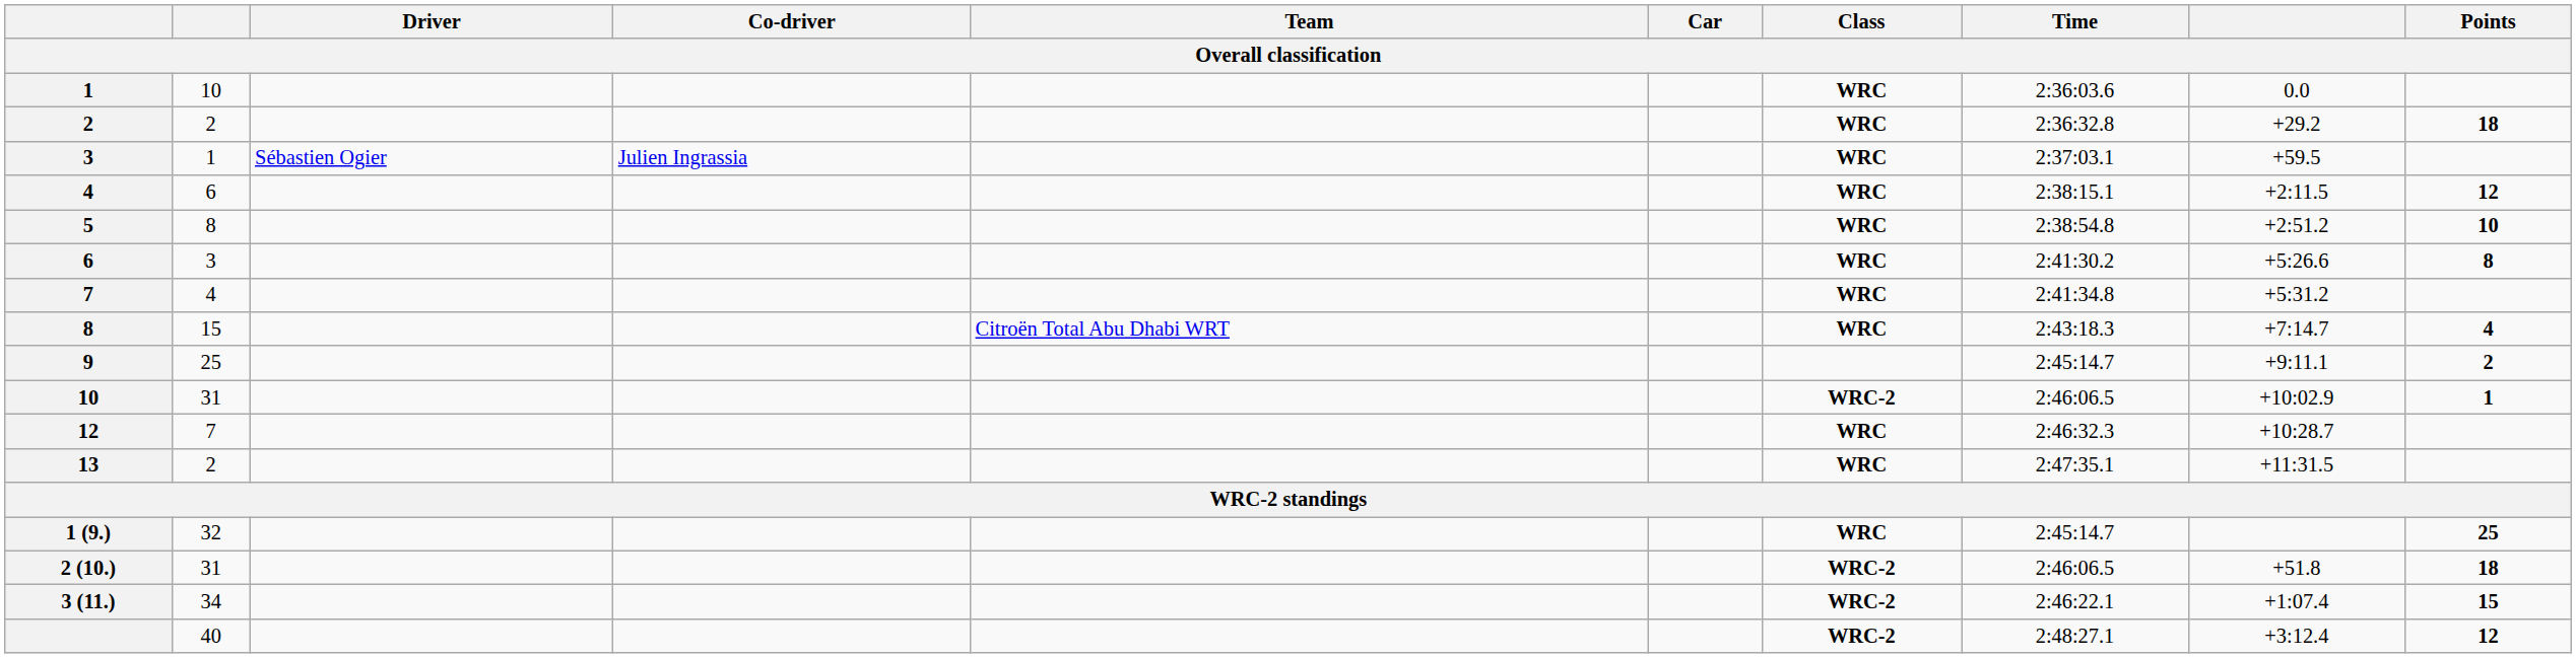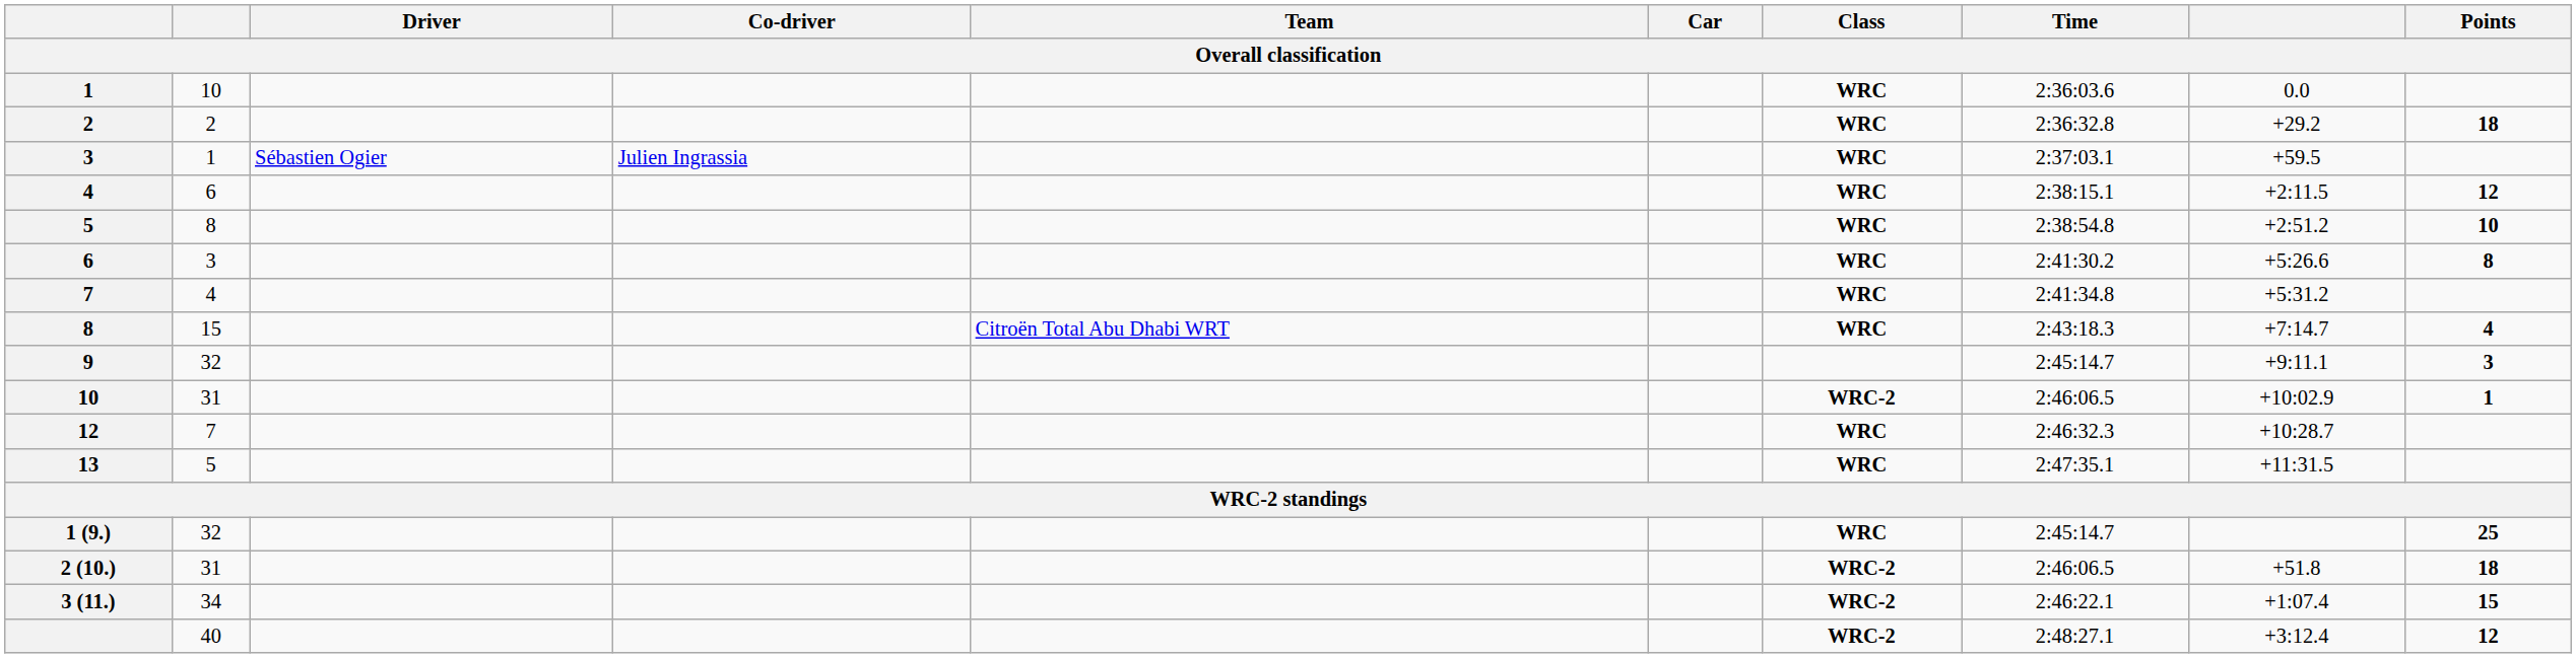 <table class="wikitable" width=85% style="font-size: 85%;">
 <tr>
 <th></th>
 <th></th>
 <th>Driver</th>
 <th>Co-driver</th>
 <th>Team</th>
 <th>Car</th>
 <th>Class</th>
 <th>Time</th>
 <th></th>
 <th>Points</th>
 </tr>
 <tr>
 <th colspan=10>Overall classification</th>
 </tr>
 <tr>
 <th>1</th>
 <td align="center">10</td>
 <td></td>
 <td></td>
 <td></td>
 <td></td>
 <td align="center"><strong><span>WRC</span></strong></td>
 <td align="center">2:36:03.6</td>
 <td align="center">0.0</td>
 <td align="center"><strong></strong></td>
 </tr>
 <tr>
 <th>2</th>
 <td align="center">2</td>
 <td></td>
 <td></td>
 <td></td>
 <td></td>
 <td align="center"><strong><span>WRC</span></strong></td>
 <td align="center">2:36:32.8</td>
 <td align="center">+29.2</td>
 <td align="center"><strong>18</strong></td>
 </tr>
 <tr>
 <th>3</th>
 <td align="center">1</td>
 <td> <a href='#'>Sébastien Ogier</a></td>
 <td> <a href='#'>Julien Ingrassia</a></td>
 <td></td>
 <td></td>
 <td align="center"><strong><span>WRC</span></strong></td>
 <td align="center">2:37:03.1</td>
 <td align="center">+59.5</td>
 <td align="center"><strong></strong></td>
 </tr>
 <tr>
 <th>4</th>
 <td align="center">6</td>
 <td></td>
 <td></td>
 <td></td>
 <td></td>
 <td align="center"><strong><span>WRC</span></strong></td>
 <td align="center">2:38:15.1</td>
 <td align="center">+2:11.5</td>
 <td align="center"><strong>12</strong></td>
 </tr>
 <tr>
 <th>5</th>
 <td align="center">8</td>
 <td></td>
 <td></td>
 <td></td>
 <td></td>
 <td align="center"><strong><span>WRC</span></strong></td>
 <td align="center">2:38:54.8</td>
 <td align="center">+2:51.2</td>
 <td align="center"><strong>10</strong></td>
 </tr>
 <tr>
 <th>6</th>
 <td align="center">3</td>
 <td></td>
 <td></td>
 <td></td>
 <td></td>
 <td align="center"><strong><span>WRC</span></strong></td>
 <td align="center">2:41:30.2</td>
 <td align="center">+5:26.6</td>
 <td align="center"><strong>8</strong></td>
 </tr>
 <tr>
 <th>7</th>
 <td align="center">4</td>
 <td></td>
 <td></td>
 <td></td>
 <td></td>
 <td align="center"><strong><span>WRC</span></strong></td>
 <td align="center">2:41:34.8</td>
 <td align="center">+5:31.2</td>
 <td align="center"><strong></strong></td>
 </tr>
 <tr>
 <th>8</th>
 <td align="center">15</td>
 <td></td>
 <td></td>
 <td> <a href='#'>Citroën Total Abu Dhabi WRT</a></td>
 <td></td>
 <td align="center"><strong><span>WRC</span></strong></td>
 <td align="center">2:43:18.3</td>
 <td align="center">+7:14.7</td>
 <td align="center"><strong>4</strong></td>
 </tr>
 <tr>
 <th>9</th>
-<td align="center">25</td>
+<td align="center">32</td>
 <td></td>
 <td></td>
 <td></td>
 <td></td>
 <td align="center"><strong><span></span></strong></td>
 <td align="center">2:45:14.7</td>
 <td align="center">+9:11.1</td>
-<td align="center"><strong>2</strong></td>
+<td align="center"><strong>3</strong></td>
 </tr>
 <tr>
 <th>10</th>
 <td align="center">31</td>
 <td></td>
 <td></td>
 <td></td>
 <td></td>
 <td align="center"><strong><span>WRC-2</span></strong></td>
 <td align="center">2:46:06.5</td>
 <td align="center">+10:02.9</td>
 <td align="center"><strong>1</strong></td>
 </tr>
 <tr>
 <th>12</th>
 <td align="center">7</td>
 <td></td>
 <td></td>
 <td></td>
 <td></td>
 <td align="center"><strong><span>WRC</span></strong></td>
 <td align="center">2:46:32.3</td>
 <td align="center">+10:28.7</td>
 <td align="center"><strong></strong></td>
 </tr>
 <tr>
 <th>13</th>
-<td align="center">2</td>
+<td align="center">5</td>
 <td></td>
 <td></td>
 <td></td>
 <td></td>
 <td align="center"><strong><span>WRC</span></strong></td>
 <td align="center">2:47:35.1</td>
 <td align="center">+11:31.5</td>
 <td align="center"><strong></strong></td>
 </tr>
 <tr>
 <th colspan=10>WRC-2 standings</th>
 </tr>
 <tr>
 <th>1 (9.)</th>
 <td align="center">32</td>
 <td></td>
 <td></td>
 <td></td>
 <td></td>
 <td align="center"><strong><span>WRC</span></strong></td>
 <td align="center">2:45:14.7</td>
 <td align="center"></td>
 <td align="center"><strong>25</strong></td>
 </tr>
 <tr>
 <th>2 (10.)</th>
 <td align="center">31</td>
 <td></td>
 <td></td>
 <td></td>
 <td></td>
 <td align="center"><strong><span>WRC-2</span></strong></td>
 <td align="center">2:46:06.5</td>
 <td align="center">+51.8</td>
 <td align="center"><strong>18</strong></td>
 </tr>
 <tr>
 <th>3 (11.)</th>
 <td align="center">34</td>
 <td></td>
 <td></td>
 <td></td>
 <td></td>
 <td align="center"><strong><span>WRC-2</span></strong></td>
 <td align="center">2:46:22.1</td>
 <td align="center">+1:07.4</td>
 <td align="center"><strong>15</strong></td>
 </tr>
 <tr>
 <th></th>
 <td align="center">40</td>
 <td></td>
 <td></td>
 <td></td>
 <td></td>
 <td align="center"><strong><span>WRC-2</span></strong></td>
 <td align="center">2:48:27.1</td>
 <td align="center">+3:12.4</td>
 <td align="center"><strong>12</strong></td>
 </tr>
 </table>
